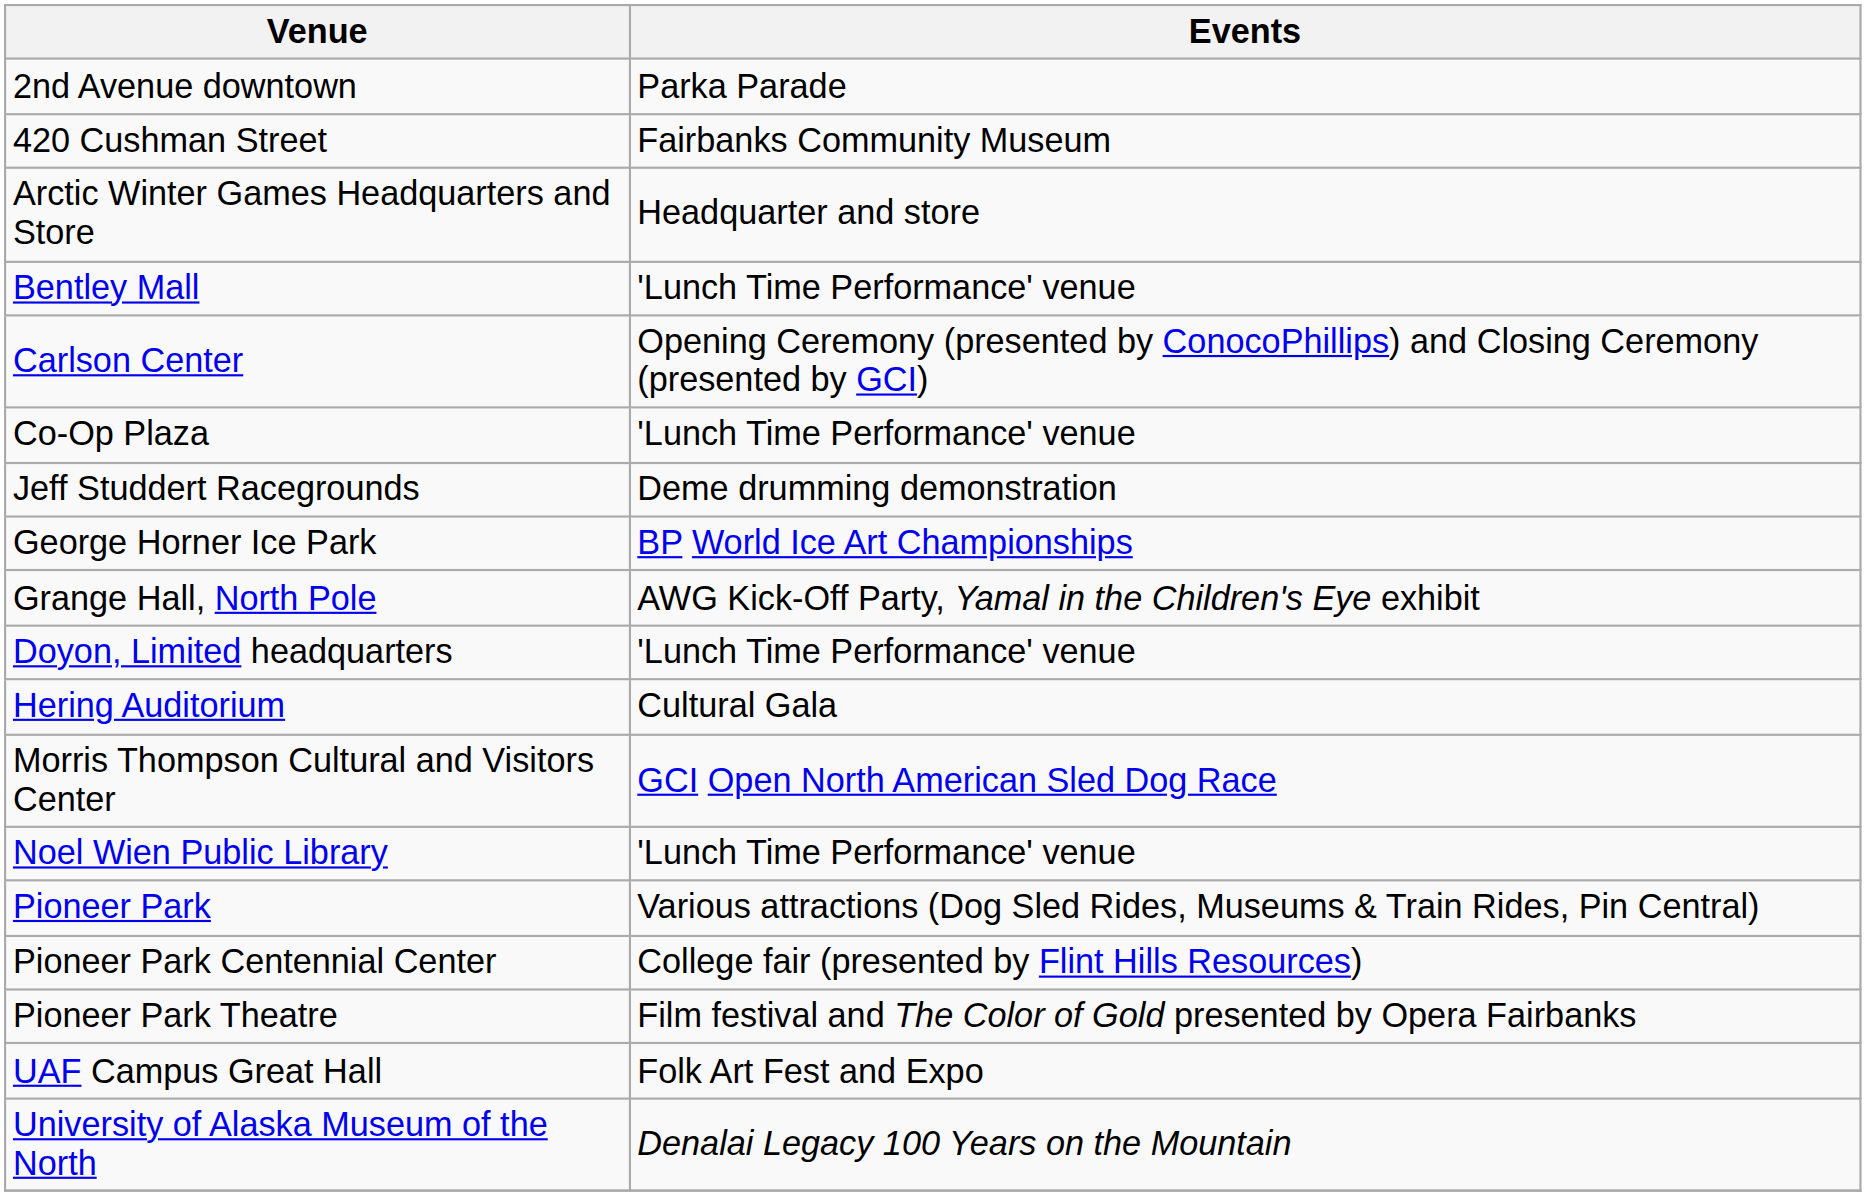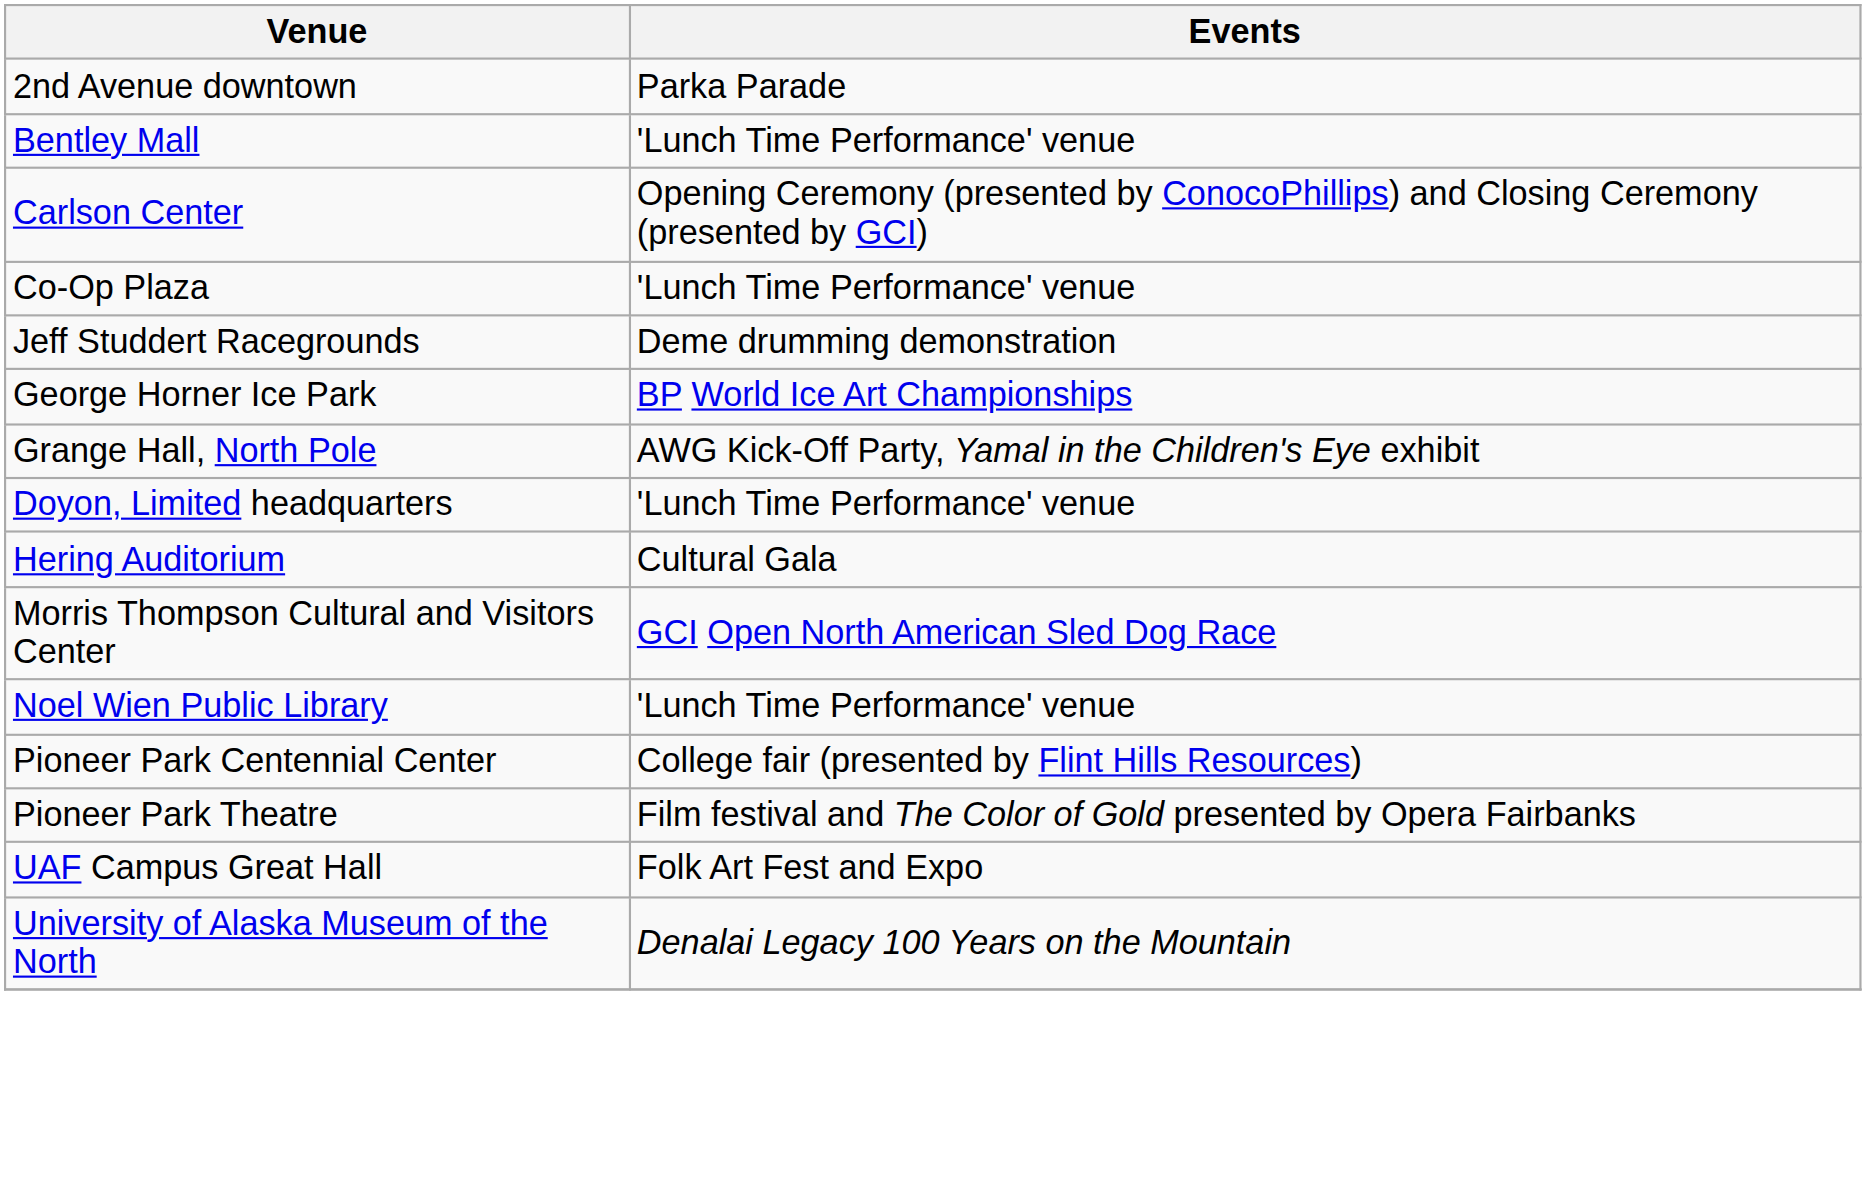 <table class="sortable wikitable">
 <tr>
 <th>Venue</th>
 <th>Events</th>
 </tr>
 <tr>
 <td>2nd Avenue downtown</td>
 <td>Parka Parade</td>
-</tr>
-<tr>
-<td>420 Cushman Street</td>
-<td>Fairbanks Community Museum</td>
-</tr>
-<tr>
-<td>Arctic Winter Games Headquarters and Store</td>
-<td>Headquarter and store</td>
 </tr>
 <tr>
 <td><a href='#'>Bentley Mall</a></td>
 <td>'Lunch Time Performance' venue</td>
 </tr>
 <tr>
 <td><a href='#'>Carlson Center</a></td>
 <td>Opening Ceremony (presented by <a href='#'>ConocoPhillips</a>) and Closing Ceremony (presented by <a href='#'>GCI</a>)</td>
 </tr>
 <tr>
 <td>Co-Op Plaza</td>
 <td>'Lunch Time Performance' venue</td>
 </tr>
 <tr>
 <td>Jeff Studdert Racegrounds</td>
 <td>Deme drumming demonstration</td>
 </tr>
 <tr>
 <td>George Horner Ice Park</td>
 <td><a href='#'>BP</a> <a href='#'>World Ice Art Championships</a></td>
 </tr>
 <tr>
 <td>Grange Hall, <a href='#'>North Pole</a></td>
 <td>AWG Kick-Off Party, <em>Yamal in the Children's Eye</em> exhibit</td>
 </tr>
 <tr>
 <td><a href='#'>Doyon, Limited</a> headquarters</td>
 <td>'Lunch Time Performance' venue</td>
 </tr>
 <tr>
 <td><a href='#'>Hering Auditorium</a></td>
 <td>Cultural Gala</td>
 </tr>
 <tr>
 <td>Morris Thompson Cultural and Visitors Center</td>
 <td><a href='#'>GCI</a> <a href='#'>Open North American Sled Dog Race</a></td>
 </tr>
 <tr>
 <td><a href='#'>Noel Wien Public Library</a></td>
 <td>'Lunch Time Performance' venue</td>
 </tr>
 <tr>
-<td><a href='#'>Pioneer Park</a></td>
-<td>Various attractions (Dog Sled Rides, Museums & Train Rides, Pin Central)</td>
-</tr>
-<tr>
 <td>Pioneer Park Centennial Center</td>
 <td>College fair (presented by <a href='#'>Flint Hills Resources</a>)</td>
 </tr>
 <tr>
 <td>Pioneer Park Theatre</td>
 <td>Film festival and <em>The Color of Gold</em> presented by Opera Fairbanks</td>
 </tr>
 <tr>
 <td><a href='#'>UAF</a> Campus Great Hall</td>
 <td>Folk Art Fest and Expo</td>
 </tr>
 <tr>
 <td><a href='#'>University of Alaska Museum of the North</a></td>
 <td><em>Denalai Legacy 100 Years on the Mountain</em></td>
 </tr>
 <tr>
 </tr>
 </table>
